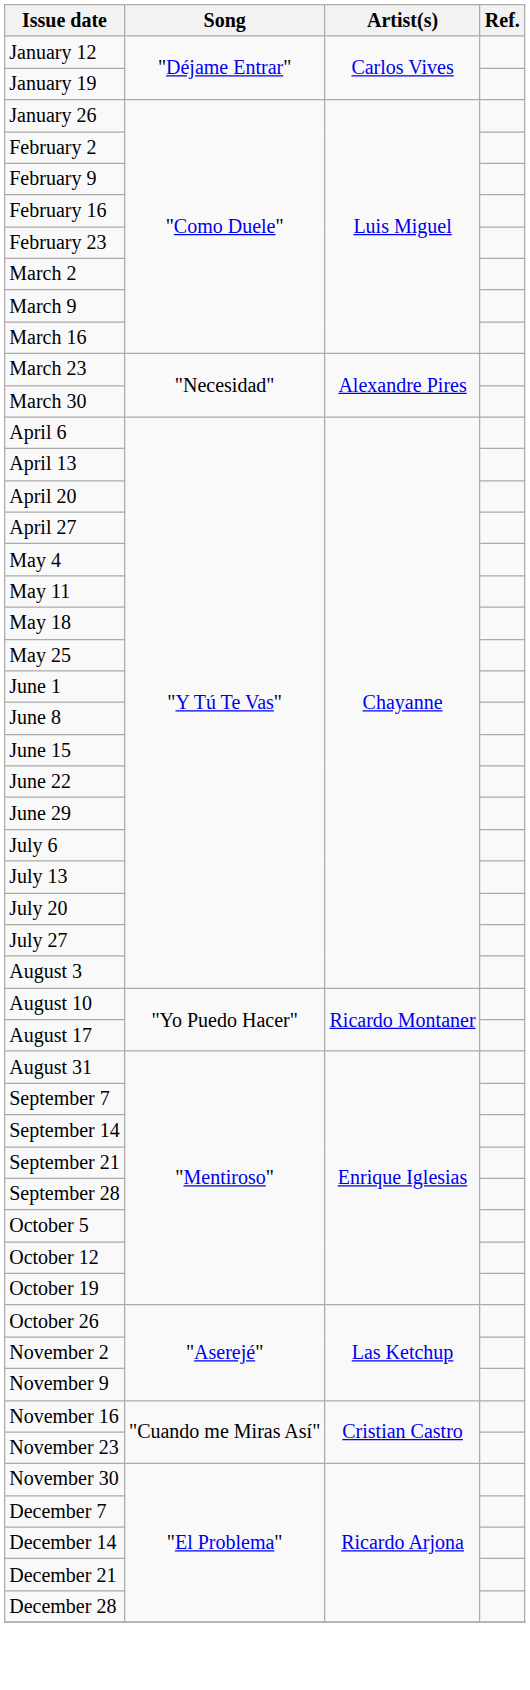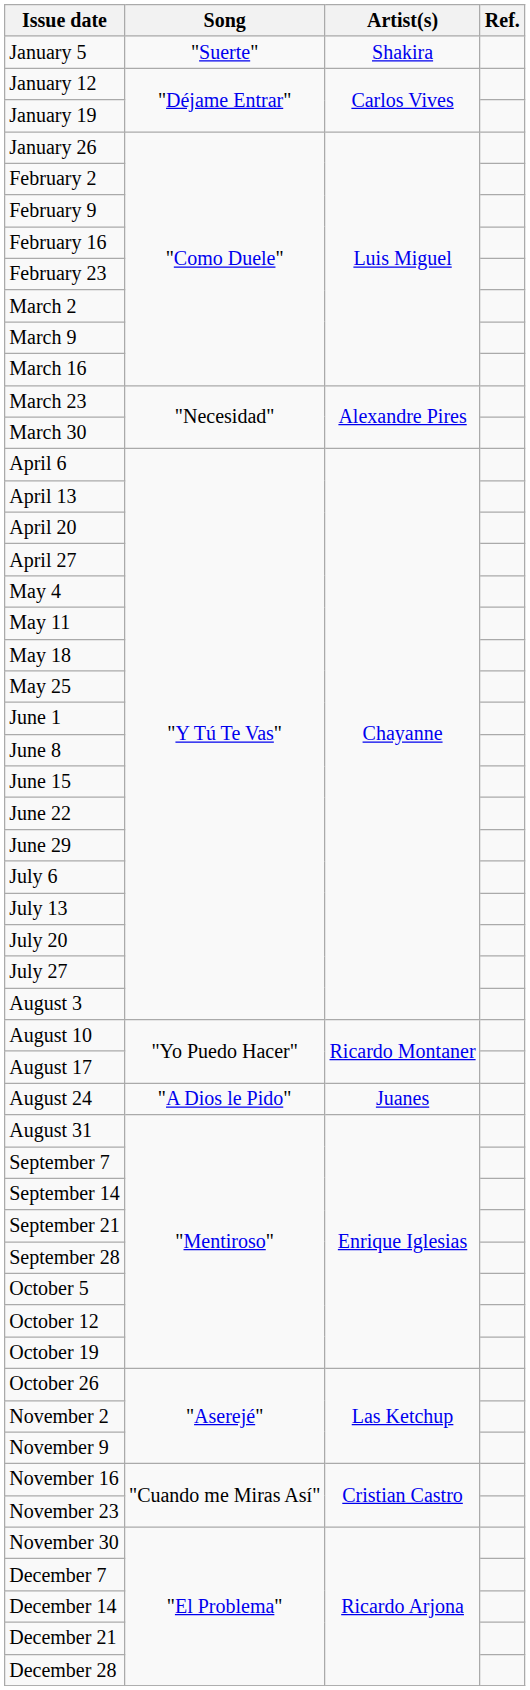 <table class="wikitable">
 <tr>
 <th>Issue date</th>
 <th>Song</th>
 <th>Artist(s)</th>
 <th>Ref.</th>
+</tr>
+<tr>
+<td>January 5</td>
+<td style="text-align: center;">"<a href='#'>Suerte</a>"</td>
+<td style="text-align: center;"><a href='#'>Shakira</a></td>
+<td style="text-align: center;"></td>
 </tr>
 <tr>
 <td>January 12</td>
 <td style="text-align: center;" rowspan="2">"<a href='#'>Déjame Entrar</a>"</td>
 <td style="text-align: center;" rowspan="2"><a href='#'>Carlos Vives</a></td>
 <td style="text-align: center;"></td>
 </tr>
 <tr>
 <td>January 19</td>
 <td style="text-align: center;"></td>
 </tr>
 <tr>
 <td>January 26</td>
 <td style="text-align: center;" rowspan="8">"<a href='#'>Como Duele</a>"</td>
 <td style="text-align: center;" rowspan="8"><a href='#'>Luis Miguel</a></td>
 <td style="text-align: center;"></td>
 </tr>
 <tr>
 <td>February 2</td>
 <td style="text-align: center;"></td>
 </tr>
 <tr>
 <td>February 9</td>
 <td style="text-align: center;"></td>
 </tr>
 <tr>
 <td>February 16</td>
 <td style="text-align: center;"></td>
 </tr>
 <tr>
 <td>February 23</td>
 <td style="text-align: center;"></td>
 </tr>
 <tr>
 <td>March 2</td>
 <td style="text-align: center;"></td>
 </tr>
 <tr>
 <td>March 9</td>
 <td style="text-align: center;"></td>
 </tr>
 <tr>
 <td>March 16</td>
 <td style="text-align: center;"></td>
 </tr>
 <tr>
 <td>March 23</td>
 <td style="text-align: center;" rowspan="2">"Necesidad"</td>
 <td style="text-align: center;" rowspan="2"><a href='#'>Alexandre Pires</a></td>
 <td style="text-align: center;"></td>
 </tr>
 <tr>
 <td>March 30</td>
 <td style="text-align: center;"></td>
 </tr>
 <tr>
 <td>April 6</td>
 <td style="text-align: center;" rowspan="18">"<a href='#'>Y Tú Te Vas</a>"</td>
 <td style="text-align: center;" rowspan="18"><a href='#'>Chayanne</a></td>
 <td style="text-align: center;"></td>
 </tr>
 <tr>
 <td>April 13</td>
 <td style="text-align: center;"></td>
 </tr>
 <tr>
 <td>April 20</td>
 <td style="text-align: center;"></td>
 </tr>
 <tr>
 <td>April 27</td>
 <td style="text-align: center;"></td>
 </tr>
 <tr>
 <td>May 4</td>
 <td style="text-align: center;"></td>
 </tr>
 <tr>
 <td>May 11</td>
 <td style="text-align: center;"></td>
 </tr>
 <tr>
 <td>May 18</td>
 <td style="text-align: center;"></td>
 </tr>
 <tr>
 <td>May 25</td>
 <td style="text-align: center;"></td>
 </tr>
 <tr>
 <td>June 1</td>
 <td style="text-align: center;"></td>
 </tr>
 <tr>
 <td>June 8</td>
 <td style="text-align: center;"></td>
 </tr>
 <tr>
 <td>June 15</td>
 <td style="text-align: center;"></td>
 </tr>
 <tr>
 <td>June 22</td>
 <td style="text-align: center;"></td>
 </tr>
 <tr>
 <td>June 29</td>
 <td style="text-align: center;"></td>
 </tr>
 <tr>
 <td>July 6</td>
 <td style="text-align: center;"></td>
 </tr>
 <tr>
 <td>July 13</td>
 <td style="text-align: center;"></td>
 </tr>
 <tr>
 <td>July 20</td>
 <td style="text-align: center;"></td>
 </tr>
 <tr>
 <td>July 27</td>
 <td style="text-align: center;"></td>
 </tr>
 <tr>
 <td>August 3</td>
 <td style="text-align: center;"></td>
 </tr>
 <tr>
 <td>August 10</td>
 <td style="text-align: center;" rowspan="2">"Yo Puedo Hacer"</td>
 <td style="text-align: center;" rowspan="2"><a href='#'>Ricardo Montaner</a></td>
 <td style="text-align: center;"></td>
 </tr>
 <tr>
 <td>August 17</td>
 <td style="text-align: center;"></td>
 </tr>
 <tr>
+<td>August 24</td>
+<td style="text-align: center;">"<a href='#'>A Dios le Pido</a>"</td>
+<td style="text-align: center;"><a href='#'>Juanes</a></td>
+<td style="text-align: center;"></td>
+</tr>
+<tr>
 <td>August 31</td>
 <td style="text-align: center;" rowspan="8">"<a href='#'>Mentiroso</a>"</td>
 <td style="text-align: center;" rowspan="8"><a href='#'>Enrique Iglesias</a></td>
 <td style="text-align: center;"></td>
 </tr>
 <tr>
 <td>September 7</td>
 <td style="text-align: center;"></td>
 </tr>
 <tr>
 <td>September 14</td>
 <td style="text-align: center;"></td>
 </tr>
 <tr>
 <td>September 21</td>
 <td style="text-align: center;"></td>
 </tr>
 <tr>
 <td>September 28</td>
 <td style="text-align: center;"></td>
 </tr>
 <tr>
 <td>October 5</td>
 <td style="text-align: center;"></td>
 </tr>
 <tr>
 <td>October 12</td>
 <td style="text-align: center;"></td>
 </tr>
 <tr>
 <td>October 19</td>
 <td style="text-align: center;"></td>
 </tr>
 <tr>
 <td>October 26</td>
 <td style="text-align: center;" rowspan="3">"<a href='#'>Aserejé</a>"</td>
 <td style="text-align: center;" rowspan="3"><a href='#'>Las Ketchup</a></td>
 <td style="text-align: center;"></td>
 </tr>
 <tr>
 <td>November 2</td>
 <td style="text-align: center;"></td>
 </tr>
 <tr>
 <td>November 9</td>
 <td style="text-align: center;"></td>
 </tr>
 <tr>
 <td>November 16</td>
 <td style="text-align: center;" rowspan="2">"Cuando me Miras Así"</td>
 <td style="text-align: center;" rowspan="2"><a href='#'>Cristian Castro</a></td>
 <td style="text-align: center;"></td>
 </tr>
 <tr>
 <td>November 23</td>
 <td style="text-align: center;"></td>
 </tr>
 <tr>
 <td>November 30</td>
 <td style="text-align: center;" rowspan="5">"<a href='#'>El Problema</a>"</td>
 <td style="text-align: center;" rowspan="5"><a href='#'>Ricardo Arjona</a></td>
 <td style="text-align: center;"></td>
 </tr>
 <tr>
 <td>December 7</td>
 <td style="text-align: center;"></td>
 </tr>
 <tr>
 <td>December 14</td>
 <td style="text-align: center;"></td>
 </tr>
 <tr>
 <td>December 21</td>
 <td style="text-align: center;"></td>
 </tr>
 <tr>
 <td>December 28</td>
 <td style="text-align: center;"></td>
 </tr>
 <tr>
 </tr>
 </table>
